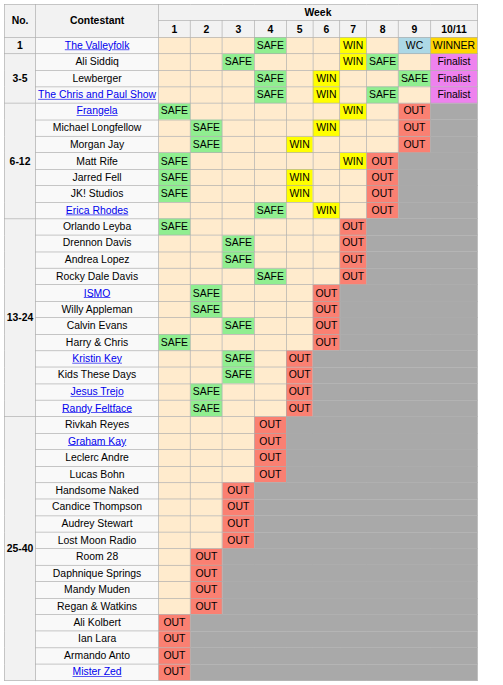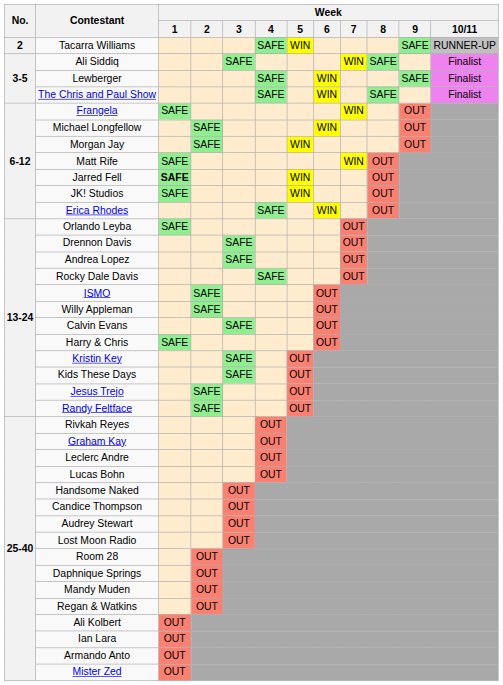 <table class="wikitable" style="text-align: center;">
 <tr>
 <th rowspan="2">No.</th>
 <th rowspan="2">Contestant</th>
 <th colspan="10">Week</th>
 </tr>
 <tr>
 <th>1</th>
 <th>2</th>
 <th>3</th>
 <th>4</th>
 <th>5</th>
 <th>6</th>
 <th>7</th>
 <th>8</th>
 <th>9</th>
 <th>10/11</th>
 </tr>
 <tr>
-<th>1</th>
-<td><a href='#'>The Valleyfolk</a></td>
+<th>2</th>
+<td>Tacarra Williams</td>
 <td bgcolor="#FFEBCD"></td>
 <td bgcolor="#FFEBCD"></td>
 <td bgcolor="#FFEBCD"></td>
 <td bgcolor="lightgreen">SAFE</td>
+<td bgcolor="Yellow">WIN</td>
 <td bgcolor="#FFEBCD"></td>
 <td bgcolor="#FFEBCD"></td>
-<td bgcolor="yellow">WIN</td>
 <td bgcolor="#FFEBCD"></td>
-<td bgcolor="lightblue">WC</td>
-<td bgcolor=gold>WINNER</td>
+<td bgcolor="lightgreen">SAFE</td>
+<td bgcolor=silver>RUNNER-UP</td>
 </tr>
 <tr>
 <th rowspan=3>3-5</th>
 <td>Ali Siddiq</td>
 <td bgcolor="#FFEBCD"></td>
 <td bgcolor="#FFEBCD"></td>
 <td bgcolor="lightgreen">SAFE</td>
 <td bgcolor="#FFEBCD"></td>
 <td bgcolor="#FFEBCD"></td>
 <td bgcolor="#FFEBCD"></td>
 <td bgcolor="yellow">WIN</td>
 <td bgcolor="lightgreen">SAFE</td>
 <td bgcolor="#FFEBCD"></td>
 <td bgcolor=violet>Finalist</td>
 </tr>
 <tr>
 <td>Lewberger</td>
 <td bgcolor="#FFEBCD"></td>
 <td bgcolor="#FFEBCD"></td>
 <td bgcolor="#FFEBCD"></td>
 <td bgcolor="lightgreen">SAFE</td>
 <td bgcolor="#FFEBCD"></td>
 <td bgcolor="yellow">WIN</td>
 <td bgcolor="#FFEBCD"></td>
 <td bgcolor="#FFEBCD"></td>
 <td bgcolor="lightgreen">SAFE</td>
 <td bgcolor=violet>Finalist</td>
 </tr>
 <tr>
 <td><a href='#'>The Chris and Paul Show</a></td>
 <td bgcolor="#FFEBCD"></td>
 <td bgcolor="#FFEBCD"></td>
 <td bgcolor="#FFEBCD"></td>
 <td bgcolor="lightgreen">SAFE</td>
 <td bgcolor="#FFEBCD"></td>
 <td bgcolor="yellow">WIN</td>
 <td bgcolor="#FFEBCD"></td>
 <td bgcolor="lightgreen">SAFE</td>
 <td bgcolor="#FFEBCD"></td>
 <td bgcolor=violet>Finalist</td>
 </tr>
 <tr>
 <th rowspan=7>6-12</th>
 <td><a href='#'>Frangela</a></td>
 <td bgcolor="lightgreen">SAFE</td>
 <td bgcolor="#FFEBCD"></td>
 <td bgcolor="#FFEBCD"></td>
 <td bgcolor="#FFEBCD"></td>
 <td bgcolor="#FFEBCD"></td>
 <td bgcolor="#FFEBCD"></td>
 <td bgcolor="yellow">WIN</td>
 <td bgcolor="#FFEBCD"></td>
 <td bgcolor=salmon>OUT</td>
 <td bgcolor=darkgrey></td>
 </tr>
 <tr>
 <td>Michael Longfellow</td>
 <td bgcolor="#FFEBCD"></td>
 <td bgcolor="lightgreen">SAFE</td>
 <td bgcolor="#FFEBCD"></td>
 <td bgcolor="#FFEBCD"></td>
 <td bgcolor="#FFEBCD"></td>
 <td bgcolor="yellow">WIN</td>
 <td bgcolor="#FFEBCD"></td>
 <td bgcolor="#FFEBCD"></td>
 <td bgcolor=salmon>OUT</td>
 <td bgcolor=darkgrey></td>
 </tr>
 <tr>
 <td>Morgan Jay</td>
 <td bgcolor="#FFEBCD"></td>
 <td bgcolor="lightgreen">SAFE</td>
 <td bgcolor="#FFEBCD"></td>
 <td bgcolor="#FFEBCD"></td>
 <td bgcolor="Yellow">WIN</td>
 <td bgcolor="#FFEBCD"></td>
 <td bgcolor="#FFEBCD"></td>
 <td bgcolor="#FFEBCD"></td>
 <td bgcolor=salmon>OUT</td>
 <td bgcolor=darkgrey></td>
 </tr>
 <tr>
 <td>Matt Rife</td>
 <td bgcolor=lightgreen>SAFE</td>
 <td bgcolor="#FFEBCD"></td>
 <td bgcolor="#FFEBCD"></td>
 <td bgcolor="#FFEBCD"></td>
 <td bgcolor="#FFEBCD"></td>
 <td bgcolor="#FFEBCD"></td>
 <td bgcolor=yellow>WIN</td>
 <td bgcolor=salmon>OUT</td>
 <td bgcolor=darkgrey colspan=2></td>
 </tr>
 <tr>
 <td>Jarred Fell</td>
-<td bgcolor="lightgreen">SAFE</td>
+<td bgcolor="lightgreen"><strong>SAFE</strong></td>
 <td bgcolor="#FFEBCD"></td>
 <td bgcolor="#FFEBCD"></td>
 <td bgcolor="#FFEBCD"></td>
 <td bgcolor=Yellow>WIN</td>
 <td bgcolor="#FFEBCD"></td>
 <td bgcolor="#FFEBCD"></td>
 <td bgcolor=salmon>OUT</td>
 <td bgcolor=darkgrey colspan=2></td>
 </tr>
 <tr>
 <td>JK! Studios</td>
 <td bgcolor="lightgreen">SAFE</td>
 <td bgcolor="#FFEBCD"></td>
 <td bgcolor="#FFEBCD"></td>
 <td bgcolor="#FFEBCD"></td>
 <td bgcolor="yellow">WIN</td>
 <td bgcolor="#FFEBCD"></td>
 <td bgcolor="#FFEBCD"></td>
 <td bgcolor=salmon>OUT</td>
 <td bgcolor=darkgrey colspan=2></td>
 </tr>
 <tr>
 <td><a href='#'>Erica Rhodes</a></td>
 <td bgcolor="#FFEBCD"></td>
 <td bgcolor="#FFEBCD"></td>
 <td bgcolor="#FFEBCD"></td>
 <td bgcolor="lightgreen">SAFE</td>
 <td bgcolor="#FFEBCD"></td>
 <td bgcolor="yellow">WIN</td>
 <td bgcolor="#FFEBCD"></td>
 <td bgcolor=salmon>OUT</td>
 <td bgcolor=darkgrey colspan=2></td>
 </tr>
 <tr>
 <th rowspan=12>13-24</th>
 <td>Orlando Leyba</td>
 <td bgcolor="lightgreen">SAFE</td>
 <td bgcolor="#FFEBCD"></td>
 <td bgcolor="#FFEBCD"></td>
 <td bgcolor="#FFEBCD"></td>
 <td bgcolor="#FFEBCD"></td>
 <td bgcolor="#FFEBCD"></td>
 <td bgcolor=salmon>OUT</td>
 <td bgcolor=darkgrey colspan=3></td>
 </tr>
 <tr>
 <td>Drennon Davis</td>
 <td bgcolor="#FFEBCD"></td>
 <td bgcolor="#FFEBCD"></td>
 <td bgcolor="lightgreen">SAFE</td>
 <td bgcolor="#FFEBCD"></td>
 <td bgcolor="#FFEBCD"></td>
 <td bgcolor="#FFEBCD"></td>
 <td bgcolor=salmon>OUT</td>
 <td bgcolor=darkgrey colspan=3></td>
 </tr>
 <tr>
 <td>Andrea Lopez</td>
 <td bgcolor="#FFEBCD"></td>
 <td bgcolor="#FFEBCD"></td>
 <td bgcolor="lightgreen">SAFE</td>
 <td bgcolor="#FFEBCD"></td>
 <td bgcolor="#FFEBCD"></td>
 <td bgcolor="#FFEBCD"></td>
 <td bgcolor=salmon>OUT</td>
 <td bgcolor=darkgrey colspan=3></td>
 </tr>
 <tr>
 <td>Rocky Dale Davis</td>
 <td bgcolor="#FFEBCD"></td>
 <td bgcolor="#FFEBCD"></td>
 <td bgcolor="#FFEBCD"></td>
 <td bgcolor="lightgreen">SAFE</td>
 <td bgcolor="#FFEBCD"></td>
 <td bgcolor="#FFEBCD"></td>
 <td bgcolor=salmon>OUT</td>
 <td bgcolor=darkgrey colspan=3></td>
 </tr>
 <tr>
 <td><a href='#'>ISMO</a></td>
 <td bgcolor="#FFEBCD"></td>
 <td bgcolor="lightgreen">SAFE</td>
 <td bgcolor="#FFEBCD"></td>
 <td bgcolor="#FFEBCD"></td>
 <td bgcolor="#FFEBCD"></td>
 <td bgcolor=salmon>OUT</td>
 <td bgcolor=darkgrey colspan=4></td>
 </tr>
 <tr>
 <td>Willy Appleman</td>
 <td bgcolor="#FFEBCD"></td>
 <td bgcolor="lightgreen">SAFE</td>
 <td bgcolor="#FFEBCD"></td>
 <td bgcolor="#FFEBCD"></td>
 <td bgcolor="#FFEBCD"></td>
 <td bgcolor=salmon>OUT</td>
 <td bgcolor=darkgrey colspan=4></td>
 </tr>
 <tr>
 <td>Calvin Evans</td>
 <td bgcolor="#FFEBCD"></td>
 <td bgcolor="#FFEBCD"></td>
 <td bgcolor="lightgreen">SAFE</td>
 <td bgcolor="#FFEBCD"></td>
 <td bgcolor="#FFEBCD"></td>
 <td bgcolor=salmon>OUT</td>
 <td bgcolor=darkgrey colspan=4></td>
 </tr>
 <tr>
 <td>Harry & Chris</td>
 <td bgcolor="lightgreen">SAFE</td>
 <td bgcolor="#FFEBCD"></td>
 <td bgcolor="#FFEBCD"></td>
 <td bgcolor="#FFEBCD"></td>
 <td bgcolor="#FFEBCD"></td>
 <td bgcolor=salmon>OUT</td>
 <td bgcolor=darkgrey colspan=4></td>
 </tr>
 <tr>
 <td><a href='#'>Kristin Key</a></td>
 <td bgcolor="#FFEBCD"></td>
 <td bgcolor="#FFEBCD"></td>
 <td bgcolor="lightgreen">SAFE</td>
 <td bgcolor="#FFEBCD"></td>
 <td bgcolor=salmon>OUT</td>
 <td colspan=5 bgcolor=darkgrey></td>
 </tr>
 <tr>
 <td>Kids These Days</td>
 <td bgcolor="#FFEBCD"></td>
 <td bgcolor="#FFEBCD"></td>
 <td bgcolor="lightgreen">SAFE</td>
 <td bgcolor="#FFEBCD"></td>
 <td bgcolor=salmon>OUT</td>
 <td colspan=5 bgcolor=darkgrey></td>
 </tr>
 <tr>
 <td><a href='#'>Jesus Trejo</a></td>
 <td bgcolor="#FFEBCD"></td>
 <td bgcolor="lightgreen">SAFE</td>
 <td bgcolor="#FFEBCD"></td>
 <td bgcolor="#FFEBCD"></td>
 <td bgcolor=salmon>OUT</td>
 <td colspan=5 bgcolor=darkgrey></td>
 </tr>
 <tr>
 <td><a href='#'>Randy Feltface</a></td>
 <td bgcolor="#FFEBCD"></td>
 <td bgcolor=lightgreen>SAFE</td>
 <td bgcolor="#FFEBCD"></td>
 <td bgcolor="#FFEBCD"></td>
 <td bgcolor=salmon>OUT</td>
 <td colspan=5 bgcolor=darkgrey></td>
 </tr>
 <tr>
 <th rowspan=16>25-40</th>
 <td>Rivkah Reyes</td>
 <td bgcolor=#FFEBCD></td>
 <td bgcolor=#FFEBCD></td>
 <td bgcolor=#FFEBCD></td>
 <td bgcolor=salmon>OUT</td>
 <td colspan=6 bgcolor=darkgrey></td>
 </tr>
 <tr>
 <td><a href='#'>Graham Kay</a></td>
 <td bgcolor=#FFEBCD></td>
 <td bgcolor=#FFEBCD></td>
 <td bgcolor=#FFEBCD></td>
 <td bgcolor=salmon>OUT</td>
 <td colspan=6 bgcolor=darkgrey></td>
 </tr>
 <tr>
 <td>Leclerc Andre</td>
 <td bgcolor=#FFEBCD></td>
 <td bgcolor=#FFEBCD></td>
 <td bgcolor=#FFEBCD></td>
 <td bgcolor=salmon>OUT</td>
 <td colspan=6 bgcolor=darkgrey></td>
 </tr>
 <tr>
 <td>Lucas Bohn</td>
 <td bgcolor=#FFEBCD></td>
 <td bgcolor=#FFEBCD></td>
 <td bgcolor=#FFEBCD></td>
 <td bgcolor=salmon>OUT</td>
 <td colspan=6 bgcolor=darkgrey></td>
 </tr>
 <tr>
 <td>Handsome Naked</td>
 <td bgcolor=#FFEBCD></td>
 <td bgcolor=#FFEBCD></td>
 <td bgcolor=salmon>OUT</td>
 <td colspan=7 bgcolor=darkgrey></td>
 </tr>
 <tr>
 <td>Candice Thompson</td>
 <td bgcolor=#FFEBCD></td>
 <td bgcolor=#FFEBCD></td>
 <td bgcolor=salmon>OUT</td>
 <td colspan=7 bgcolor=darkgrey></td>
 </tr>
 <tr>
 <td>Audrey Stewart</td>
 <td bgcolor=#FFEBCD></td>
 <td bgcolor=#FFEBCD></td>
 <td bgcolor=salmon>OUT</td>
 <td colspan=7 bgcolor=darkgrey></td>
 </tr>
 <tr>
 <td>Lost Moon Radio</td>
 <td bgcolor=#FFEBCD></td>
 <td bgcolor=#FFEBCD></td>
 <td bgcolor=salmon>OUT</td>
 <td colspan=7 bgcolor=darkgrey></td>
 </tr>
 <tr>
 <td>Room 28</td>
 <td bgcolor="#FFEBCD"></td>
 <td bgcolor="salmon">OUT</td>
 <td colspan=8 bgcolor=darkgrey></td>
 </tr>
 <tr>
 <td>Daphnique Springs</td>
 <td bgcolor="#FFEBCD"></td>
 <td bgcolor=salmon>OUT</td>
 <td colspan=8 bgcolor=darkgrey></td>
 </tr>
 <tr>
 <td>Mandy Muden</td>
 <td bgcolor="#FFEBCD"></td>
 <td bgcolor=salmon>OUT</td>
 <td colspan=8 bgcolor=darkgrey></td>
 </tr>
 <tr>
 <td>Regan & Watkins</td>
 <td bgcolor="#FFEBCD"></td>
 <td bgcolor=salmon>OUT</td>
 <td colspan=8 bgcolor=darkgrey></td>
 </tr>
 <tr>
 <td>Ali Kolbert</td>
 <td bgcolor="salmon">OUT</td>
 <td colspan=9 bgcolor=darkgrey></td>
 </tr>
 <tr>
 <td>Ian Lara</td>
 <td bgcolor="salmon">OUT</td>
 <td colspan=9 bgcolor=darkgrey></td>
 </tr>
 <tr>
 <td>Armando Anto</td>
 <td bgcolor="salmon">OUT</td>
 <td colspan=9 bgcolor=darkgrey></td>
 </tr>
 <tr>
 <td><a href='#'>Mister Zed</a></td>
 <td bgcolor="salmon">OUT</td>
 <td colspan=9 bgcolor=darkgrey></td>
 </tr>
 </table>
